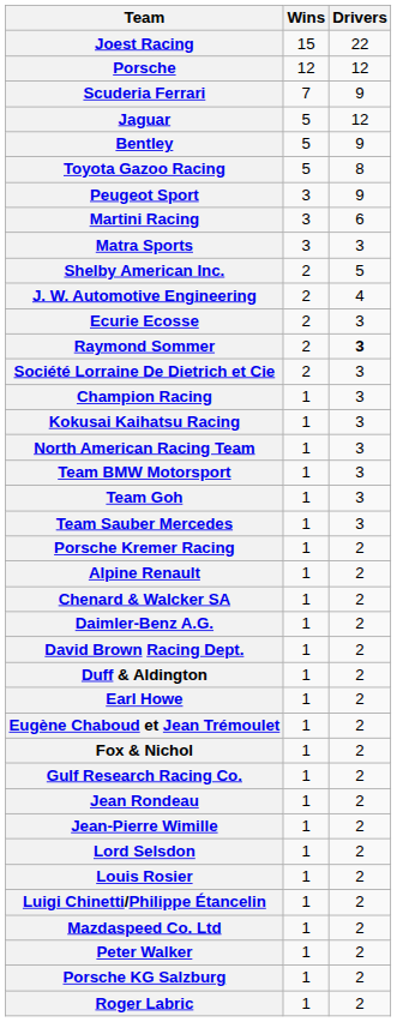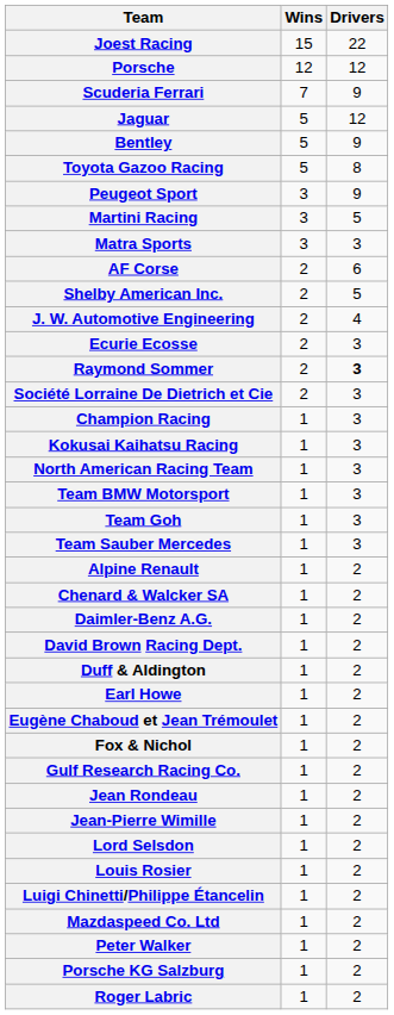 <table class="sortable wikitable plainrowheaders" style="text-align:center">
 <tr>
 <th scope=col>Team</th>
 <th scope=col data-sort-type=number>Wins</th>
 <th scope=col data-sort-type=number>Drivers</th>
 </tr>
 <tr>
 <th scope="row"> <a href='#'>Joest Racing</a></th>
 <td>15</td>
 <td>22</td>
 </tr>
 <tr>
 <th scope="row"> <a href='#'>Porsche</a></th>
 <td>12</td>
 <td>12</td>
 </tr>
 <tr>
 <th scope="row"> <a href='#'>Scuderia Ferrari</a></th>
 <td>7</td>
 <td>9</td>
 </tr>
 <tr>
 <th scope="row"> <a href='#'>Jaguar</a></th>
 <td>5</td>
 <td>12</td>
 </tr>
 <tr>
 <th scope="row"> <a href='#'>Bentley</a></th>
 <td>5</td>
 <td>9</td>
 </tr>
 <tr>
 <th scope="row"> <a href='#'>Toyota Gazoo Racing</a></th>
 <td>5</td>
 <td>8</td>
 </tr>
 <tr>
 <th scope="row"> <a href='#'>Peugeot Sport</a></th>
 <td>3</td>
 <td>9</td>
 </tr>
 <tr>
 <th scope="row"> <a href='#'>Martini Racing</a></th>
 <td>3</td>
-<td>6</td>
+<td>5</td>
 </tr>
 <tr>
 <th scope="row"> <a href='#'>Matra Sports</a></th>
 <td>3</td>
 <td>3</td>
+</tr>
+<tr>
+<th scope="row"> <a href='#'>AF Corse</a></th>
+<td>2</td>
+<td>6</td>
 </tr>
 <tr>
 <th scope="row"> <a href='#'>Shelby American Inc.</a></th>
 <td>2</td>
 <td>5</td>
 </tr>
 <tr>
 <th scope="row"> <a href='#'>J. W. Automotive Engineering</a></th>
 <td>2</td>
 <td>4</td>
 </tr>
 <tr>
 <th scope="row"> <a href='#'>Ecurie Ecosse</a></th>
 <td>2</td>
 <td>3</td>
 </tr>
 <tr>
 <th scope="row"> <a href='#'>Raymond Sommer</a></th>
 <td>2</td>
 <td><strong>3</strong></td>
 </tr>
 <tr>
 <th scope="row"> <a href='#'>Société Lorraine De Dietrich et Cie</a></th>
 <td>2</td>
 <td>3</td>
 </tr>
 <tr>
 <th scope="row"> <a href='#'>Champion Racing</a></th>
 <td>1</td>
 <td>3</td>
 </tr>
 <tr>
 <th scope="row"> <a href='#'>Kokusai Kaihatsu Racing</a></th>
 <td>1</td>
 <td>3</td>
 </tr>
 <tr>
 <th scope="row"> <a href='#'>North American Racing Team</a></th>
 <td>1</td>
 <td>3</td>
 </tr>
 <tr>
 <th scope="row"> <a href='#'>Team BMW Motorsport</a></th>
 <td>1</td>
 <td>3</td>
 </tr>
 <tr>
 <th scope="row"> <a href='#'>Team Goh</a></th>
 <td>1</td>
 <td>3</td>
 </tr>
 <tr>
 <th scope="row"> <a href='#'>Team Sauber Mercedes</a></th>
 <td>1</td>
 <td>3</td>
-</tr>
-<tr>
-<th scope="row"> <a href='#'>Porsche Kremer Racing</a></th>
-<td>1</td>
-<td>2</td>
 </tr>
 <tr>
 <th scope="row"> <a href='#'>Alpine Renault</a></th>
 <td>1</td>
 <td>2</td>
 </tr>
 <tr>
 <th scope="row"> <a href='#'>Chenard & Walcker SA</a></th>
 <td>1</td>
 <td>2</td>
 </tr>
 <tr>
 <th scope="row"> <a href='#'>Daimler-Benz A.G.</a></th>
 <td>1</td>
 <td>2</td>
 </tr>
 <tr>
 <th scope="row"> <a href='#'>David Brown</a> <a href='#'>Racing Dept.</a></th>
 <td>1</td>
 <td>2</td>
 </tr>
 <tr>
 <th scope="row"> <a href='#'>Duff</a> & Aldington</th>
 <td>1</td>
 <td>2</td>
 </tr>
 <tr>
 <th scope="row"> <a href='#'>Earl Howe</a></th>
 <td>1</td>
 <td>2</td>
 </tr>
 <tr>
 <th scope="row"> <a href='#'>Eugène Chaboud</a> et <a href='#'>Jean Trémoulet</a></th>
 <td>1</td>
 <td>2</td>
 </tr>
 <tr>
 <th scope="row"> Fox & Nichol</th>
 <td>1</td>
 <td>2</td>
 </tr>
 <tr>
 <th scope="row"> <a href='#'>Gulf Research Racing Co.</a></th>
 <td>1</td>
 <td>2</td>
 </tr>
 <tr>
 <th scope="row"> <a href='#'>Jean Rondeau</a></th>
 <td>1</td>
 <td>2</td>
 </tr>
 <tr>
 <th scope="row"> <a href='#'>Jean-Pierre Wimille</a></th>
 <td>1</td>
 <td>2</td>
 </tr>
 <tr>
 <th scope="row"> <a href='#'>Lord Selsdon</a></th>
 <td>1</td>
 <td>2</td>
 </tr>
 <tr>
 <th scope="row"> <a href='#'>Louis Rosier</a></th>
 <td>1</td>
 <td>2</td>
 </tr>
 <tr>
 <th scope="row"> <a href='#'>Luigi Chinetti</a>/<a href='#'>Philippe Étancelin</a></th>
 <td>1</td>
 <td>2</td>
 </tr>
 <tr>
 <th scope="row"> <a href='#'>Mazdaspeed Co. Ltd</a></th>
 <td>1</td>
 <td>2</td>
 </tr>
 <tr>
 <th scope="row"> <a href='#'>Peter Walker</a></th>
 <td>1</td>
 <td>2</td>
 </tr>
 <tr>
 <th scope="row"> <a href='#'>Porsche KG Salzburg</a></th>
 <td>1</td>
 <td>2</td>
 </tr>
 <tr>
 <th scope="row"> <a href='#'>Roger Labric</a></th>
 <td>1</td>
 <td>2</td>
 </tr>
 </table>
